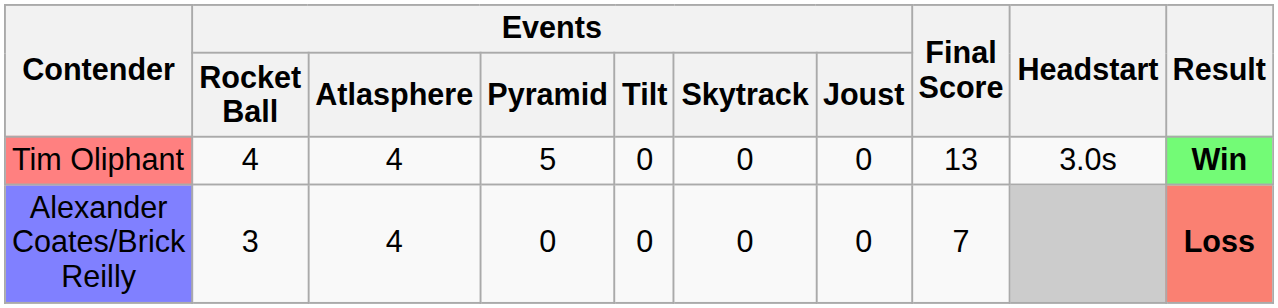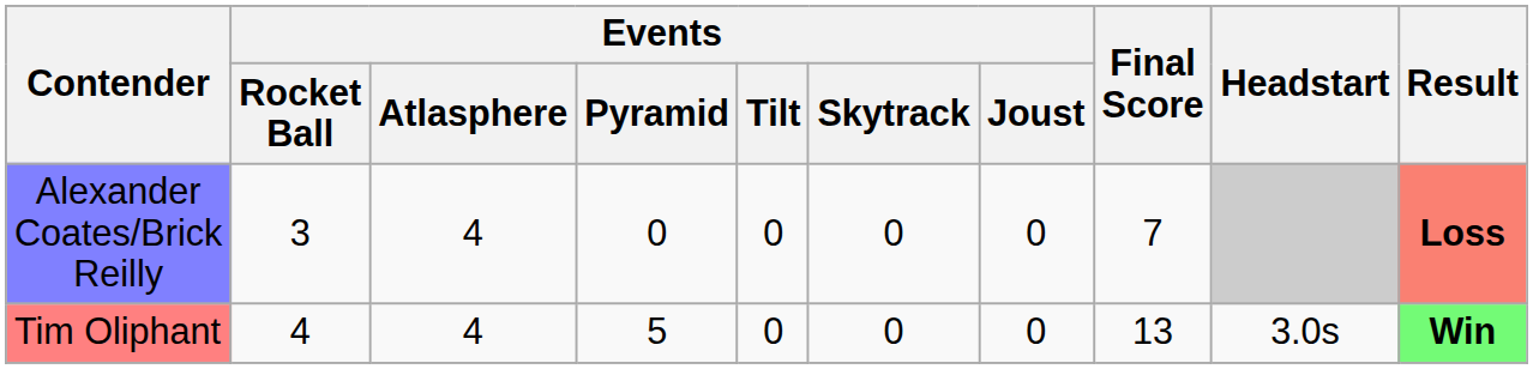 <table class="wikitable" style="text-align:center;">
 <tr>
 <th rowspan=2>Contender</th>
 <th colspan=6>Events</th>
 <th rowspan=2>Final Score</th>
 <th rowspan=2>Headstart</th>
 <th rowspan=2>Result</th>
 </tr>
 <tr>
 <th>Rocket Ball</th>
 <th>Atlasphere</th>
 <th>Pyramid</th>
 <th>Tilt</th>
 <th>Skytrack</th>
 <th>Joust</th>
 </tr>
 <tr>
+<td bgcolor=#8080ff>Alexander Coates/Brick Reilly</td>
+<td>3</td>
+<td>4</td>
+<td>0</td>
+<td>0</td>
+<td>0</td>
+<td>0</td>
+<td>7</td>
+<td style="background:#ccc"></td>
+<td style="text-align:center; background:salmon;"><strong>Loss</strong></td>
+</tr>
+<tr>
 <td bgcolor=#ff8080 style="text-align:left;">Tim Oliphant</td>
 <td>4</td>
 <td>4</td>
 <td>5</td>
 <td>0</td>
 <td>0</td>
 <td>0</td>
 <td>13</td>
 <td>3.0s</td>
 <td style="text-align:center; background:#73fb76;"><strong>Win</strong></td>
 </tr>
-<tr>
-<td bgcolor=#8080ff>Alexander Coates/Brick Reilly</td>
-<td>3</td>
-<td>4</td>
-<td>0</td>
-<td>0</td>
-<td>0</td>
-<td>0</td>
-<td>7</td>
-<td style="background:#ccc"></td>
-<td style="text-align:center; background:salmon;"><strong>Loss</strong></td>
-</tr>
 </table>
